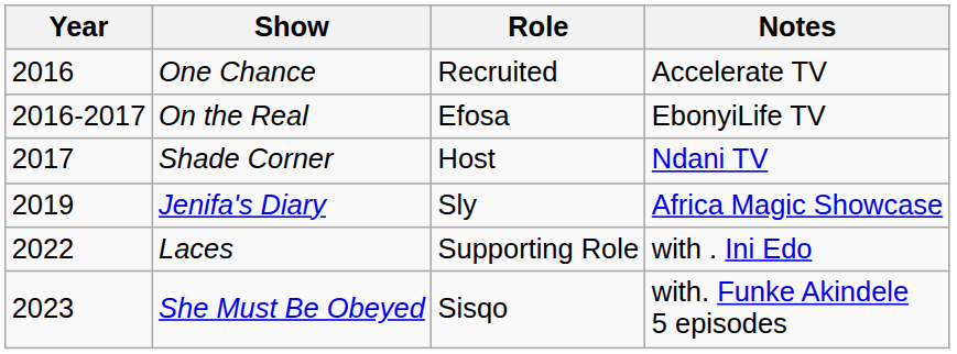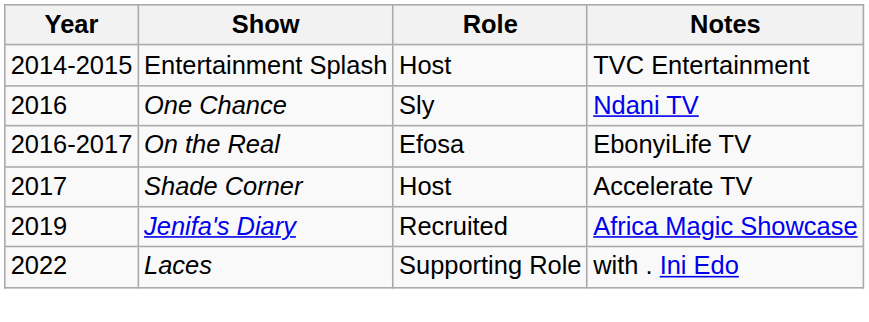 <table class="wikitable">
 <tr>
 <th>Year</th>
 <th>Show</th>
 <th>Role</th>
 <th>Notes</th>
 </tr>
 <tr>
+<td>2014-2015</td>
+<td>Entertainment Splash</td>
+<td>Host</td>
+<td>TVC Entertainment</td>
+</tr>
+<tr>
 <td>2016</td>
 <td><em>One Chance</em></td>
-<td>Recruited</td>
-<td>Accelerate TV</td>
+<td>Sly</td>
+<td><a href='#'>Ndani TV</a></td>
 </tr>
 <tr>
 <td>2016-2017</td>
 <td><em>On the Real</em></td>
 <td>Efosa</td>
 <td>EbonyiLife TV</td>
 </tr>
 <tr>
 <td>2017</td>
 <td><em>Shade Corner</em></td>
 <td>Host</td>
-<td><a href='#'>Ndani TV</a></td>
+<td>Accelerate TV</td>
 </tr>
 <tr>
 <td>2019</td>
 <td><em><a href='#'>Jenifa's Diary</a></em></td>
-<td>Sly</td>
+<td>Recruited</td>
 <td><a href='#'>Africa Magic Showcase</a></td>
 </tr>
 <tr>
 <td>2022</td>
 <td><em>Laces</em></td>
 <td>Supporting Role</td>
 <td>with . <a href='#'>Ini Edo</a></td>
 </tr>
-<tr>
-<td>2023</td>
-<td><em><a href='#'>She Must Be Obeyed</a></em></td>
-<td>Sisqo</td>
-<td>with. <a href='#'>Funke Akindele</a><br>5 episodes</td>
-</tr>
 </table>
